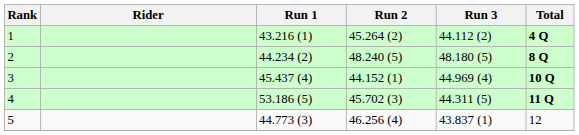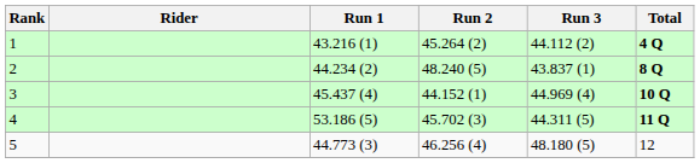 <table class="wikitable" style="font-size:95%" style="text-align:center">
 <tr>
 <th>Rank</th>
 <th width=250>Rider</th>
 <th width=100>Run 1</th>
 <th width=100>Run 2</th>
 <th width=100>Run 3</th>
 <th width=50>Total</th>
 </tr>
 <tr bgcolor=ccffcc>
 <td>1</td>
 <td align=left></td>
 <td>43.216 (1)</td>
 <td>45.264 (2)</td>
 <td>44.112 (2)</td>
 <td><strong>4 Q</strong></td>
 </tr>
 <tr bgcolor=ccffcc>
 <td>2</td>
 <td align=left></td>
 <td>44.234 (2)</td>
 <td>48.240 (5)</td>
-<td>48.180 (5)</td>
+<td>43.837 (1)</td>
 <td><strong>8 Q</strong></td>
 </tr>
 <tr bgcolor=ccffcc>
 <td>3</td>
 <td align=left></td>
 <td>45.437 (4)</td>
 <td>44.152 (1)</td>
 <td>44.969 (4)</td>
 <td><strong>10 Q</strong></td>
 </tr>
 <tr bgcolor=ccffcc>
 <td>4</td>
 <td align=left></td>
 <td>53.186 (5)</td>
 <td>45.702 (3)</td>
 <td>44.311 (5)</td>
 <td><strong>11 Q</strong></td>
 </tr>
 <tr>
 <td>5</td>
 <td align=left></td>
 <td>44.773 (3)</td>
 <td>46.256 (4)</td>
-<td>43.837 (1)</td>
+<td>48.180 (5)</td>
 <td>12</td>
 </tr>
 <tr>
 </tr>
 </table>
